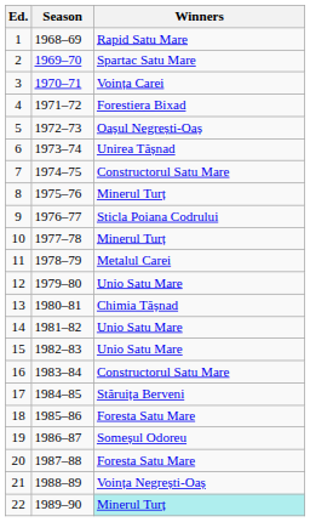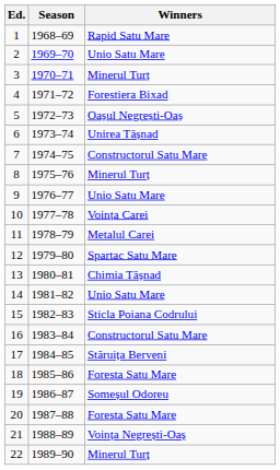 <table class="wikitable" style="font-size:90%">
 <tr>
 <th><abbr>Ed.</abbr></th>
 <th width="60">Season</th>
 <th width="220">Winners</th>
 </tr>
 <tr>
 <td align=center>1</td>
 <td>1968–69</td>
 <td><a href='#'>Rapid Satu Mare</a></td>
 </tr>
 <tr>
 <td align=center>2</td>
 <td><a href='#'>1969–70</a></td>
-<td><a href='#'>Spartac Satu Mare</a></td>
+<td><a href='#'>Unio Satu Mare</a></td>
 </tr>
 <tr>
 <td align=center>3</td>
 <td><a href='#'>1970–71</a></td>
-<td><a href='#'>Voința Carei</a></td>
+<td><a href='#'>Minerul Turț</a></td>
 </tr>
 <tr>
 <td align=center>4</td>
 <td>1971–72</td>
 <td><a href='#'>Forestiera Bixad</a></td>
 </tr>
 <tr>
 <td align=center>5</td>
 <td>1972–73</td>
 <td><a href='#'>Oașul Negrești-Oaș</a></td>
 </tr>
 <tr>
 <td align=center>6</td>
 <td>1973–74</td>
 <td><a href='#'>Unirea Tășnad</a></td>
 </tr>
 <tr>
 <td align=center>7</td>
 <td>1974–75</td>
 <td><a href='#'>Constructorul Satu Mare</a></td>
 </tr>
 <tr>
 <td align=center>8</td>
 <td>1975–76</td>
 <td><a href='#'>Minerul Turț</a></td>
 </tr>
 <tr>
 <td align=center>9</td>
 <td>1976–77</td>
-<td><a href='#'>Sticla Poiana Codrului</a></td>
+<td><a href='#'>Unio Satu Mare</a></td>
 </tr>
 <tr>
 <td align=center>10</td>
 <td>1977–78</td>
-<td><a href='#'>Minerul Turț</a></td>
+<td><a href='#'>Voința Carei</a></td>
 </tr>
 <tr>
 <td align=center>11</td>
 <td>1978–79</td>
 <td><a href='#'>Metalul Carei</a></td>
 </tr>
 <tr>
 <td align=center>12</td>
 <td>1979–80</td>
-<td><a href='#'>Unio Satu Mare</a></td>
+<td><a href='#'>Spartac Satu Mare</a></td>
 </tr>
 <tr>
 <td align=center>13</td>
 <td>1980–81</td>
 <td><a href='#'>Chimia Tășnad</a></td>
 </tr>
 <tr>
 <td align=center>14</td>
 <td>1981–82</td>
 <td><a href='#'>Unio Satu Mare</a></td>
 </tr>
 <tr>
 <td align=center>15</td>
 <td>1982–83</td>
-<td><a href='#'>Unio Satu Mare</a></td>
+<td><a href='#'>Sticla Poiana Codrului</a></td>
 </tr>
 <tr>
 <td align=center>16</td>
 <td>1983–84</td>
 <td><a href='#'>Constructorul Satu Mare</a></td>
 </tr>
 <tr>
 <td align=center>17</td>
 <td>1984–85</td>
 <td><a href='#'>Stăruița Berveni</a></td>
 </tr>
 <tr>
 <td align=center>18</td>
 <td>1985–86</td>
 <td><a href='#'>Foresta Satu Mare</a></td>
 </tr>
 <tr>
 <td align=center>19</td>
 <td>1986–87</td>
 <td><a href='#'>Someșul Odoreu</a></td>
 </tr>
 <tr>
 <td align=center>20</td>
 <td>1987–88</td>
 <td><a href='#'>Foresta Satu Mare</a></td>
 </tr>
 <tr>
 <td align=center>21</td>
 <td>1988–89</td>
 <td><a href='#'>Voința Negrești-Oaș</a></td>
 </tr>
 <tr>
 <td align=center>22</td>
 <td>1989–90</td>
-<td style="background: paleturquoise;"><a href='#'>Minerul Turț</a></td>
+<td><a href='#'>Minerul Turț</a></td>
 </tr>
 </table>
